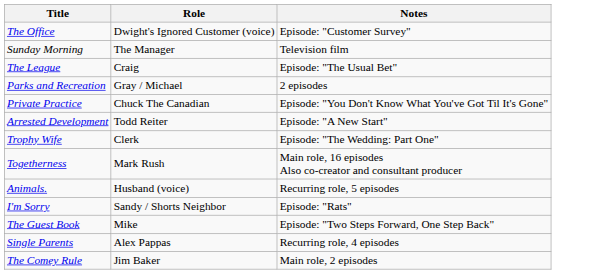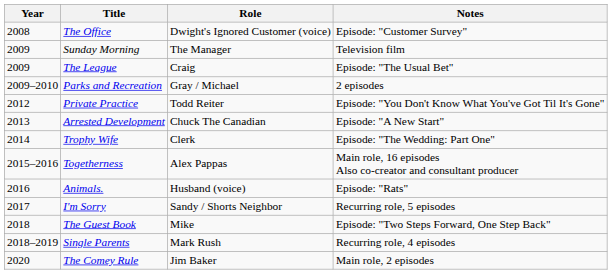 <table class="wikitable sortable">
 <tr>
+<th>Year</th>
 <th>Title</th>
 <th>Role</th>
 <th class="unsortable">Notes</th>
 </tr>
 <tr>
+<td>2008</td>
 <td><em><a href='#'>The Office</a></em></td>
 <td>Dwight's Ignored Customer (voice)</td>
 <td>Episode: "Customer Survey"</td>
 </tr>
 <tr>
+<td>2009</td>
 <td><em>Sunday Morning</em></td>
 <td>The Manager</td>
 <td>Television film</td>
 </tr>
 <tr>
+<td>2009</td>
 <td><em><a href='#'>The League</a></em></td>
 <td>Craig</td>
 <td>Episode: "The Usual Bet"</td>
 </tr>
 <tr>
+<td>2009–2010</td>
 <td><em><a href='#'>Parks and Recreation</a></em></td>
 <td>Gray / Michael</td>
 <td>2 episodes</td>
 </tr>
 <tr>
+<td>2012</td>
 <td><em><a href='#'>Private Practice</a></em></td>
-<td>Chuck The Canadian</td>
+<td>Todd Reiter</td>
 <td>Episode: "You Don't Know What You've Got Til It's Gone"</td>
 </tr>
 <tr>
+<td>2013</td>
 <td><em><a href='#'>Arrested Development</a></em></td>
-<td>Todd Reiter</td>
+<td>Chuck The Canadian</td>
 <td>Episode: "A New Start"</td>
 </tr>
 <tr>
+<td>2014</td>
 <td><em><a href='#'>Trophy Wife</a></em></td>
 <td>Clerk</td>
 <td>Episode: "The Wedding: Part One"</td>
 </tr>
 <tr>
+<td>2015–2016</td>
 <td><em><a href='#'>Togetherness</a></em></td>
-<td>Mark Rush</td>
+<td>Alex Pappas</td>
 <td>Main role, 16 episodes<br>Also co-creator and consultant producer</td>
 </tr>
 <tr>
+<td>2016</td>
 <td><em><a href='#'>Animals.</a></em></td>
 <td>Husband (voice)</td>
+<td>Episode: "Rats"</td>
+</tr>
+<tr>
+<td>2017</td>
+<td><em><a href='#'>I'm Sorry</a></em></td>
+<td>Sandy / Shorts Neighbor</td>
 <td>Recurring role, 5 episodes</td>
 </tr>
 <tr>
-<td><em><a href='#'>I'm Sorry</a></em></td>
-<td>Sandy / Shorts Neighbor</td>
-<td>Episode: "Rats"</td>
-</tr>
-<tr>
+<td>2018</td>
 <td><em><a href='#'>The Guest Book</a></em></td>
 <td>Mike</td>
 <td>Episode: "Two Steps Forward, One Step Back"</td>
 </tr>
 <tr>
+<td>2018–2019</td>
 <td><em><a href='#'>Single Parents</a></em></td>
-<td>Alex Pappas</td>
+<td>Mark Rush</td>
 <td>Recurring role, 4 episodes</td>
 </tr>
 <tr>
+<td>2020</td>
 <td><em><a href='#'>The Comey Rule</a></em></td>
 <td>Jim Baker</td>
 <td>Main role, 2 episodes</td>
 </tr>
 </table>
